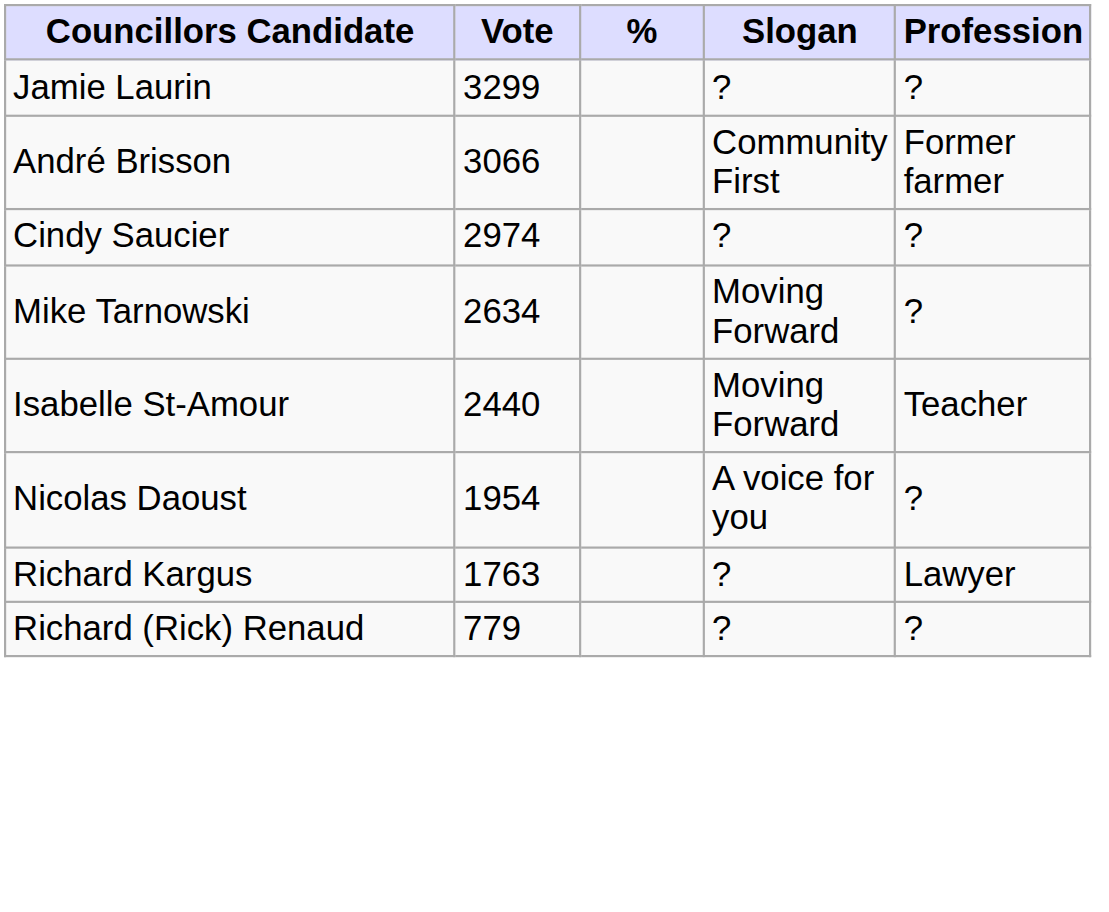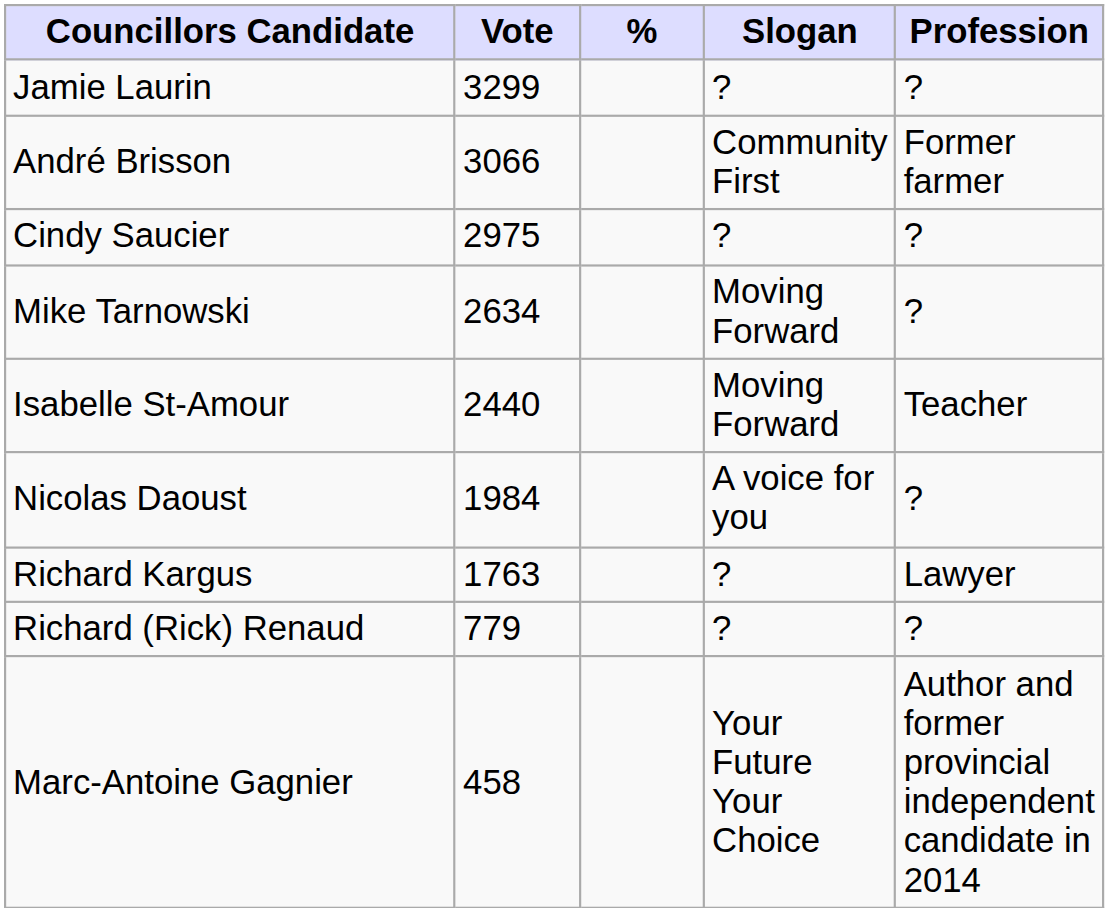 <table class="wikitable">
 <tr>
 <th style="background:#ddf; width:200px;">Councillors Candidate</th>
 <th style="background:#ddf; width:50px;">Vote</th>
 <th style="background:#ddf; width:50px;">%</th>
 <th style="background:#ddf; width:50px;">Slogan</th>
 <th style="background:#ddf; width:50px;">Profession</th>
 </tr>
 <tr>
 <td>Jamie Laurin</td>
 <td>3299</td>
 <td></td>
 <td>?</td>
 <td>?</td>
 </tr>
 <tr>
 <td>André Brisson</td>
 <td>3066</td>
 <td></td>
 <td>Community First</td>
 <td>Former farmer</td>
 </tr>
 <tr>
 <td>Cindy Saucier</td>
-<td>2974</td>
+<td>2975</td>
 <td></td>
 <td>?</td>
 <td>?</td>
 </tr>
 <tr>
 <td>Mike Tarnowski</td>
 <td>2634</td>
 <td></td>
 <td>Moving Forward</td>
 <td>?</td>
 </tr>
 <tr>
 <td>Isabelle St-Amour</td>
 <td>2440</td>
 <td></td>
 <td>Moving Forward</td>
 <td>Teacher</td>
 </tr>
 <tr>
 <td>Nicolas Daoust</td>
-<td>1954</td>
+<td>1984</td>
 <td></td>
 <td>A voice for you</td>
 <td>?</td>
 </tr>
 <tr>
 <td>Richard Kargus</td>
 <td>1763</td>
 <td></td>
 <td>?</td>
 <td>Lawyer</td>
 </tr>
 <tr>
 <td>Richard (Rick) Renaud</td>
 <td>779</td>
 <td></td>
 <td>?</td>
 <td>?</td>
 </tr>
+<tr>
+<td>Marc-Antoine Gagnier</td>
+<td>458</td>
+<td></td>
+<td>Your Future Your Choice</td>
+<td>Author and former provincial independent candidate in 2014</td>
+</tr>
 </table>
